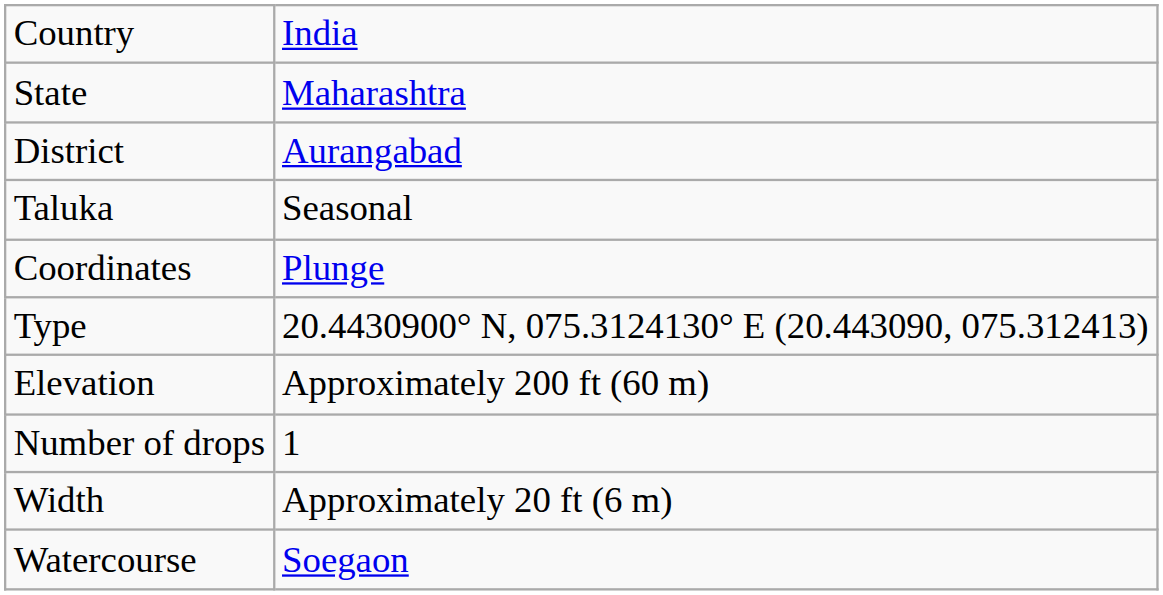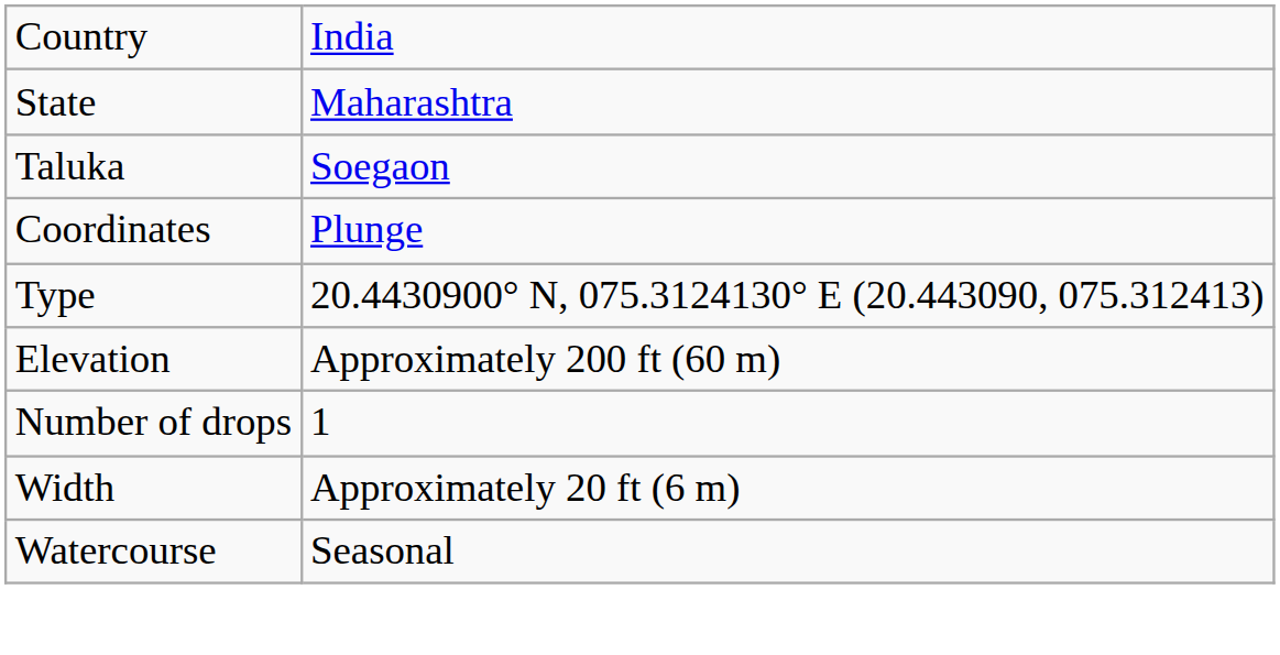 <table class="wikitable">
 <tr>
 <td>Country</td>
 <td><a href='#'>India</a></td>
 </tr>
 <tr>
 <td>State</td>
 <td><a href='#'>Maharashtra</a></td>
 </tr>
 <tr>
-<td>District</td>
-<td><a href='#'>Aurangabad</a></td>
-</tr>
-<tr>
 <td>Taluka</td>
-<td>Seasonal</td>
+<td><a href='#'>Soegaon</a></td>
 </tr>
 <tr>
 <td>Coordinates</td>
 <td><a href='#'>Plunge</a></td>
 </tr>
 <tr>
 <td>Type</td>
 <td>20.4430900° N, 075.3124130° E (20.443090, 075.312413)</td>
 </tr>
 <tr>
 <td>Elevation</td>
 <td>Approximately 200 ft (60 m)</td>
 </tr>
 <tr>
 <td>Number of drops</td>
 <td>1</td>
 </tr>
 <tr>
 <td>Width</td>
 <td>Approximately 20 ft (6 m)</td>
 </tr>
 <tr>
 <td>Watercourse</td>
-<td><a href='#'>Soegaon</a></td>
+<td>Seasonal</td>
 </tr>
 </table>
